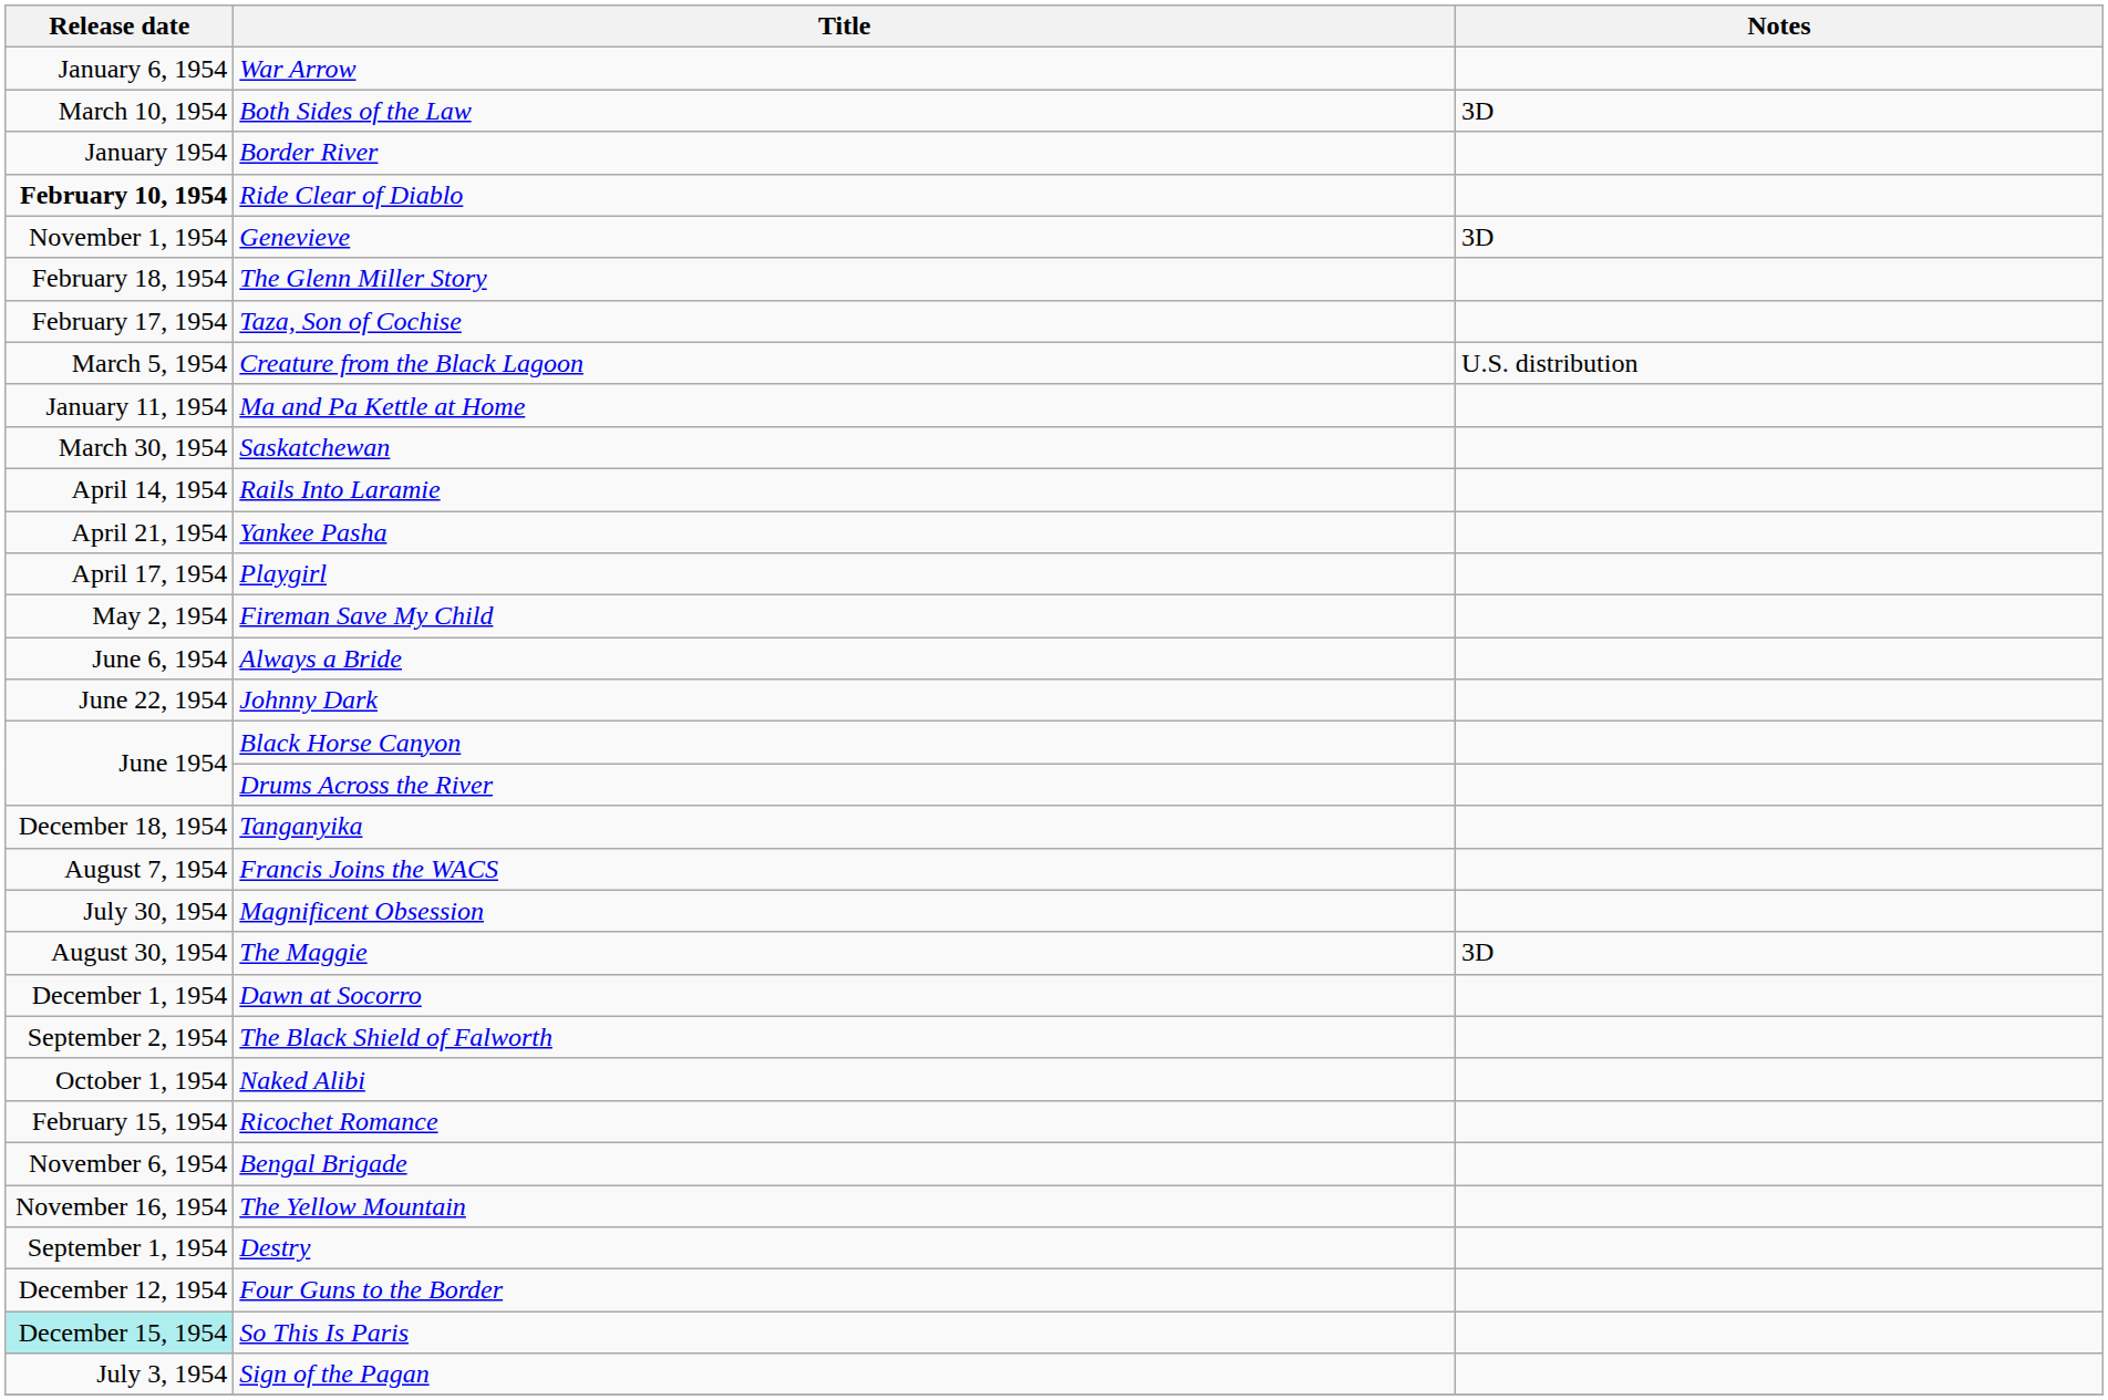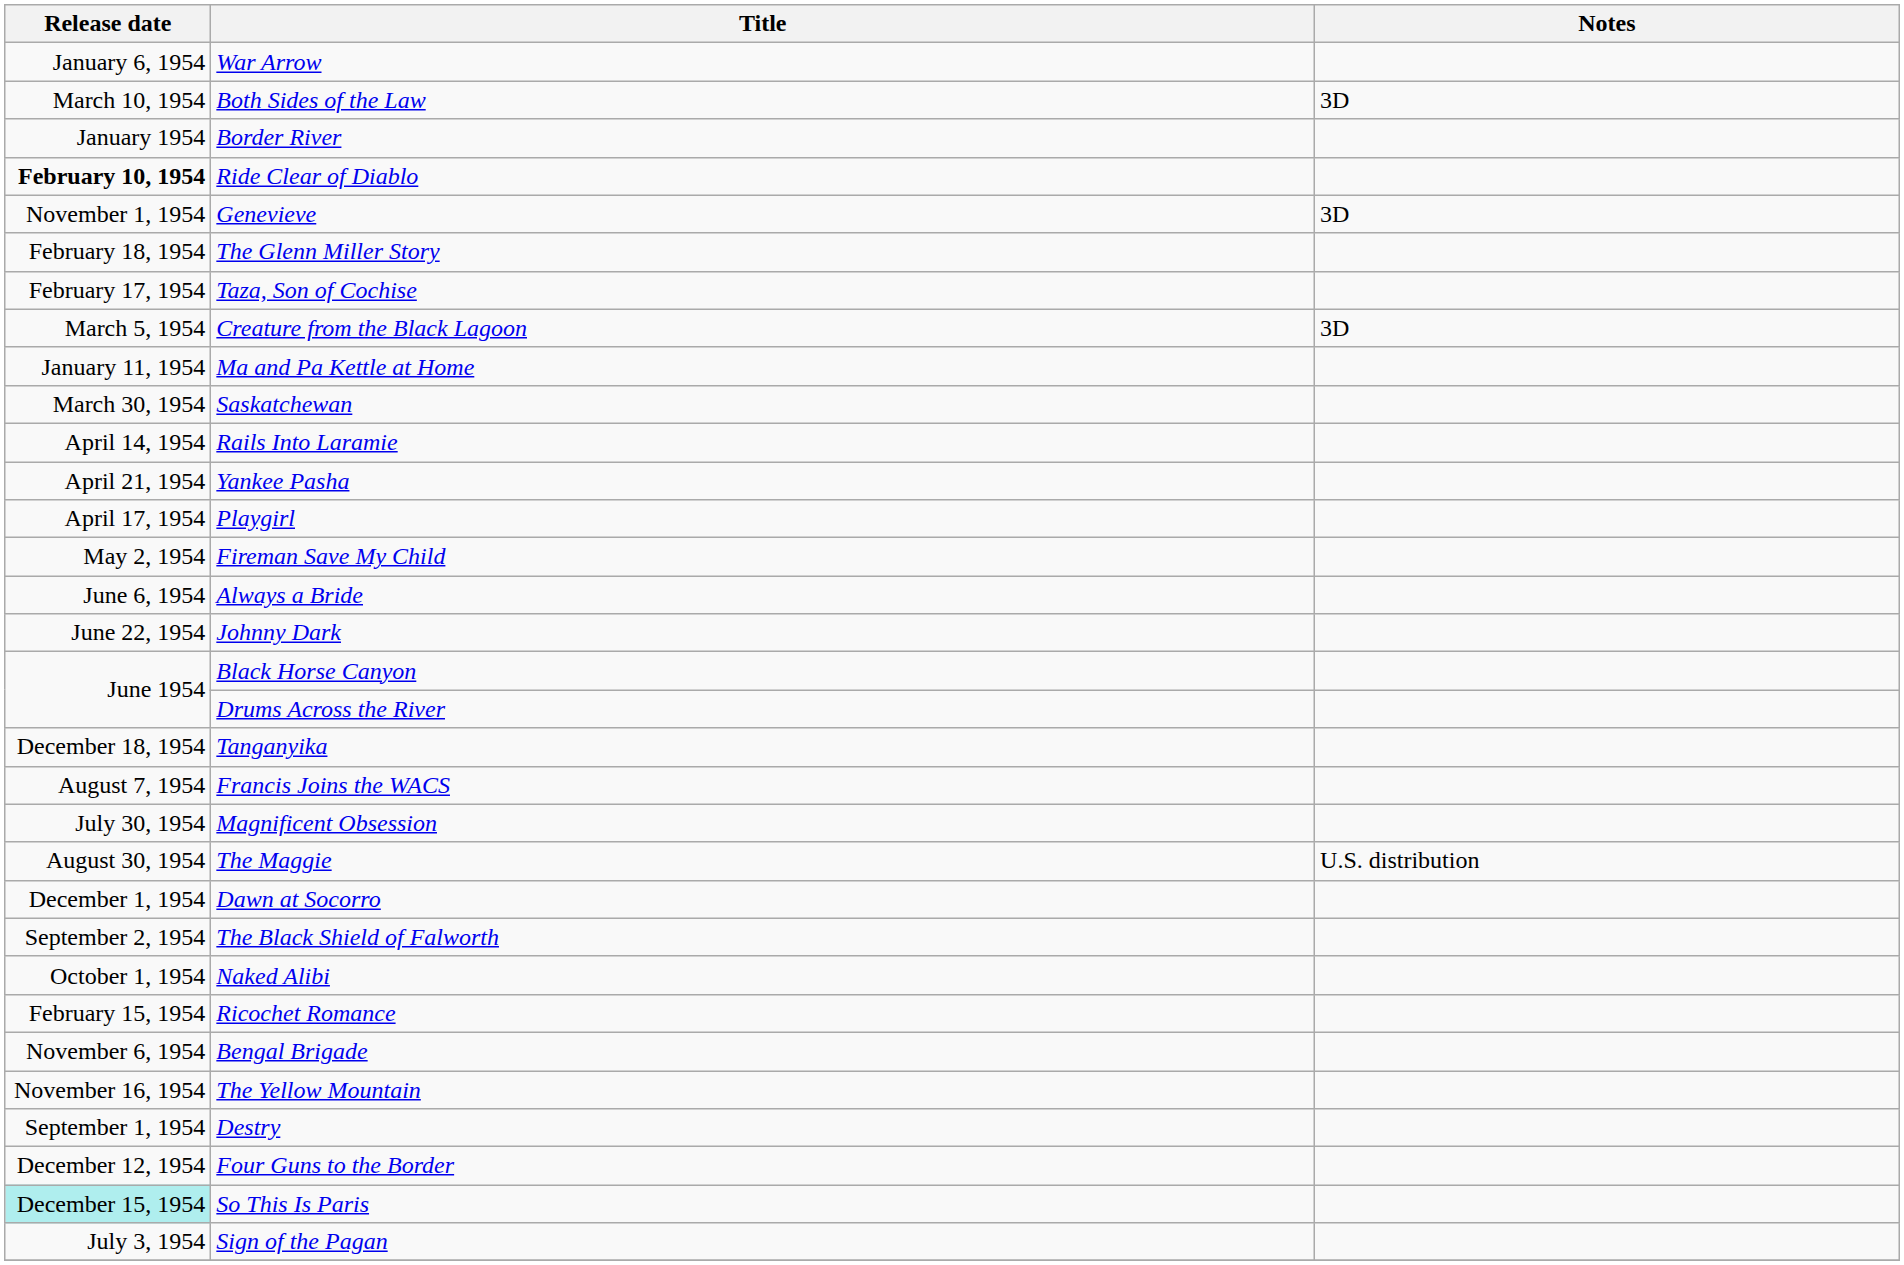 <table class="wikitable sortable" style="width:100%;">
 <tr>
 <th scope="col" style="width:130px;">Release date</th>
 <th>Title</th>
 <th>Notes</th>
 </tr>
 <tr>
 <td style="text-align:right;">January 6, 1954</td>
 <td><em><a href='#'>War Arrow</a></em></td>
 <td></td>
 </tr>
 <tr>
 <td style="text-align:right;">March 10, 1954</td>
 <td><em><a href='#'>Both Sides of the Law</a></em></td>
 <td>3D</td>
 </tr>
 <tr>
 <td style="text-align:right;">January 1954</td>
 <td><em><a href='#'>Border River</a></em></td>
 <td></td>
 </tr>
 <tr>
 <td style="text-align:right;"><strong>February 10, 1954</strong></td>
 <td><em><a href='#'>Ride Clear of Diablo</a></em></td>
 <td></td>
 </tr>
 <tr>
 <td style="text-align:right;">November 1, 1954</td>
 <td><em><a href='#'>Genevieve</a></em></td>
 <td>3D</td>
 </tr>
 <tr>
 <td style="text-align:right;">February 18, 1954</td>
 <td><em><a href='#'>The Glenn Miller Story</a></em></td>
 <td></td>
 </tr>
 <tr>
 <td style="text-align:right;">February 17, 1954</td>
 <td><em><a href='#'>Taza, Son of Cochise</a></em></td>
 <td></td>
 </tr>
 <tr>
 <td style="text-align:right;">March 5, 1954</td>
 <td><em><a href='#'>Creature from the Black Lagoon</a></em></td>
-<td>U.S. distribution</td>
+<td>3D</td>
 </tr>
 <tr>
 <td style="text-align:right;">January 11, 1954</td>
 <td><em><a href='#'>Ma and Pa Kettle at Home</a></em></td>
 <td></td>
 </tr>
 <tr>
 <td style="text-align:right;">March 30, 1954</td>
 <td><em><a href='#'>Saskatchewan</a></em></td>
 <td></td>
 </tr>
 <tr>
 <td style="text-align:right;">April 14, 1954</td>
 <td><em><a href='#'>Rails Into Laramie</a></em></td>
 <td></td>
 </tr>
 <tr>
 <td style="text-align:right;">April 21, 1954</td>
 <td><em><a href='#'>Yankee Pasha</a></em></td>
 <td></td>
 </tr>
 <tr>
 <td style="text-align:right;">April 17, 1954</td>
 <td><em><a href='#'>Playgirl</a></em></td>
 <td></td>
 </tr>
 <tr>
 <td style="text-align:right;">May 2, 1954</td>
 <td><em><a href='#'>Fireman Save My Child</a></em></td>
 <td></td>
 </tr>
 <tr>
 <td style="text-align:right;">June 6, 1954</td>
 <td><em><a href='#'>Always a Bride</a></em></td>
 <td></td>
 </tr>
 <tr>
 <td style="text-align:right;">June 22, 1954</td>
 <td><em><a href='#'>Johnny Dark</a></em></td>
 <td></td>
 </tr>
 <tr>
 <td style="text-align:right;" rowspan="2">June 1954</td>
 <td><em><a href='#'>Black Horse Canyon</a></em></td>
 <td></td>
 </tr>
 <tr>
 <td><em><a href='#'>Drums Across the River</a></em></td>
 <td></td>
 </tr>
 <tr>
 <td style="text-align:right;">December 18, 1954</td>
 <td><em><a href='#'>Tanganyika</a></em></td>
 <td></td>
 </tr>
 <tr>
 <td style="text-align:right;">August 7, 1954</td>
 <td><em><a href='#'>Francis Joins the WACS</a></em></td>
 <td></td>
 </tr>
 <tr>
 <td style="text-align:right;">July 30, 1954</td>
 <td><em><a href='#'>Magnificent Obsession</a></em></td>
 <td></td>
 </tr>
 <tr>
 <td style="text-align:right;">August 30, 1954</td>
 <td><em><a href='#'>The Maggie</a></em></td>
-<td>3D</td>
+<td>U.S. distribution</td>
 </tr>
 <tr>
 <td style="text-align:right;">December 1, 1954</td>
 <td><em><a href='#'>Dawn at Socorro</a></em></td>
 <td></td>
 </tr>
 <tr>
 <td style="text-align:right;">September 2, 1954</td>
 <td><em><a href='#'>The Black Shield of Falworth</a></em></td>
 <td></td>
 </tr>
 <tr>
 <td style="text-align:right;">October 1, 1954</td>
 <td><em><a href='#'>Naked Alibi</a></em></td>
 <td></td>
 </tr>
 <tr>
 <td style="text-align:right;">February 15, 1954</td>
 <td><em><a href='#'>Ricochet Romance</a></em></td>
 <td></td>
 </tr>
 <tr>
 <td style="text-align:right;">November 6, 1954</td>
 <td><em><a href='#'>Bengal Brigade</a></em></td>
 <td></td>
 </tr>
 <tr>
 <td style="text-align:right;">November 16, 1954</td>
 <td><em><a href='#'>The Yellow Mountain</a></em></td>
 <td></td>
 </tr>
 <tr>
 <td style="text-align:right;">September 1, 1954</td>
 <td><em><a href='#'>Destry</a></em></td>
 <td></td>
 </tr>
 <tr>
 <td style="text-align:right;">December 12, 1954</td>
 <td><em><a href='#'>Four Guns to the Border</a></em></td>
 <td></td>
 </tr>
 <tr>
 <td style="background: paleturquoise; text-align:right;">December 15, 1954</td>
 <td><em><a href='#'>So This Is Paris</a></em></td>
 <td></td>
 </tr>
 <tr>
 <td style="text-align:right;">July 3, 1954</td>
 <td><em><a href='#'>Sign of the Pagan</a></em></td>
 <td></td>
 </tr>
 <tr>
 </tr>
 </table>
